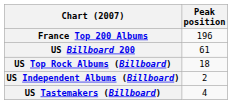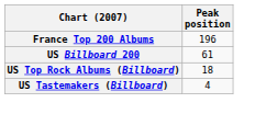 <table class="wikitable sortable plainrowheaders" style="text-align:center">
 <tr>
 <th>Chart (2007)</th>
 <th>Peak<br>position</th>
 </tr>
 <tr>
 <th scope=row>France <a href='#'>Top 200 Albums</a></th>
 <td>196</td>
 </tr>
 <tr>
 <th scope=row>US <a href='#'><em>Billboard</em> 200</a></th>
 <td>61</td>
 </tr>
 <tr>
 <th scope=row>US <a href='#'>Top Rock Albums</a> (<a href='#'><em>Billboard</em></a>)</th>
 <td>18</td>
 </tr>
 <tr>
-<th scope=row>US <a href='#'>Independent Albums</a> (<a href='#'><em>Billboard</em></a>)</th>
-<td>2</td>
-</tr>
-<tr>
 <th scope=row>US <a href='#'>Tastemakers</a> (<a href='#'><em>Billboard</em></a>)</th>
 <td>4</td>
 </tr>
 </table>
